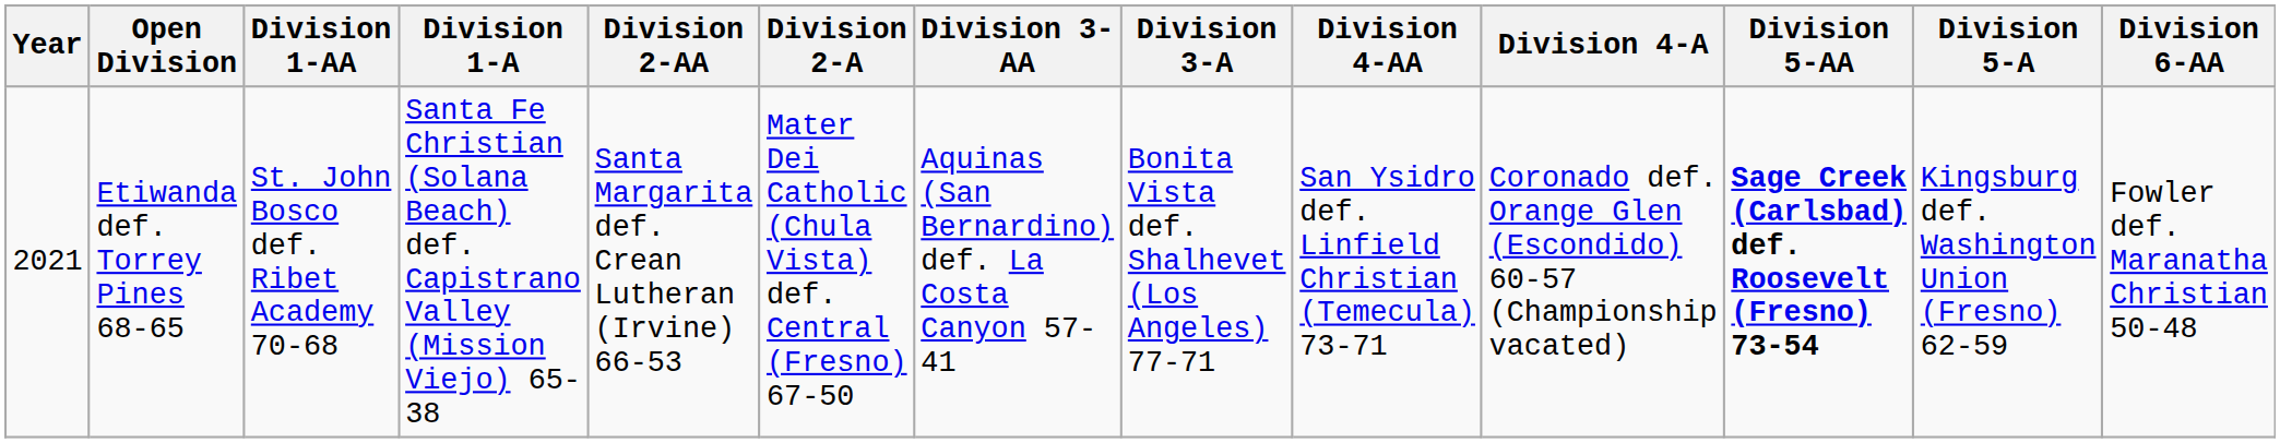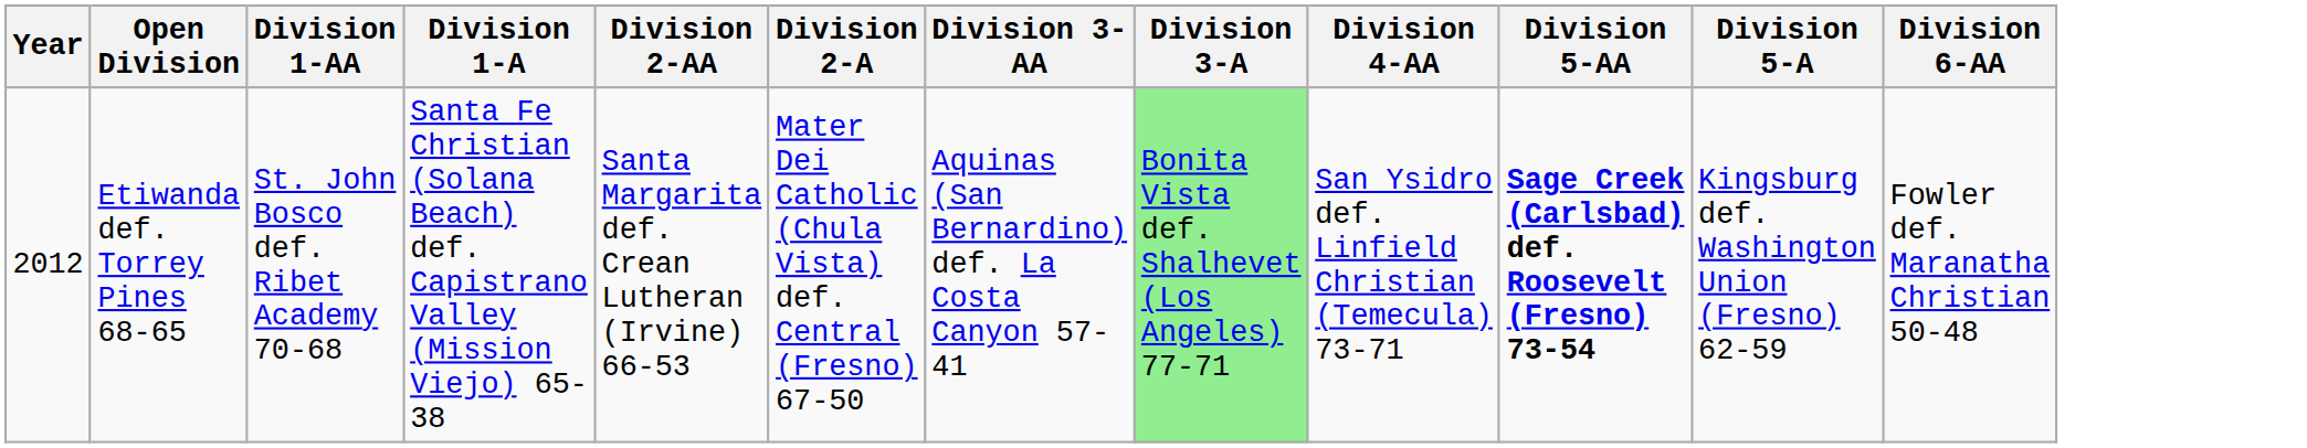 <table class="wikitable sortable">
 <tr>
 <th>Year</th>
 <th>Open Division</th>
 <th>Division 1-AA</th>
 <th>Division 1-A</th>
 <th>Division 2-AA</th>
 <th>Division 2-A</th>
 <th>Division 3-AA</th>
 <th>Division 3-A</th>
 <th>Division 4-AA</th>
-<th>Division 4-A</th>
 <th>Division 5-AA</th>
 <th>Division 5-A</th>
 <th>Division 6-AA</th>
 </tr>
 <tr>
-<td>2021</td>
+<td>2012</td>
 <td><a href='#'>Etiwanda</a> def. <a href='#'>Torrey Pines</a> 68-65</td>
 <td><a href='#'>St. John Bosco</a> def. <a href='#'>Ribet Academy</a> 70-68</td>
 <td><a href='#'>Santa Fe Christian (Solana Beach)</a> def. <a href='#'>Capistrano Valley (Mission Viejo)</a> 65-38</td>
 <td><a href='#'>Santa Margarita</a> def. Crean Lutheran (Irvine) 66-53</td>
 <td><a href='#'>Mater Dei Catholic (Chula Vista)</a> def. <a href='#'>Central (Fresno)</a> 67-50</td>
 <td><a href='#'>Aquinas (San Bernardino)</a> def. <a href='#'>La Costa Canyon</a> 57-41</td>
-<td><a href='#'>Bonita Vista</a> def. <a href='#'>Shalhevet (Los Angeles)</a> 77-71</td>
+<td style="background: lightgreen;"><a href='#'>Bonita Vista</a> def. <a href='#'>Shalhevet (Los Angeles)</a> 77-71</td>
 <td><a href='#'>San Ysidro</a> def. <a href='#'>Linfield Christian (Temecula)</a> 73-71</td>
-<td><a href='#'>Coronado</a> def. <a href='#'>Orange Glen (Escondido)</a> 60-57 (Championship vacated)</td>
 <td><strong><a href='#'>Sage Creek (Carlsbad)</a> def. <a href='#'>Roosevelt (Fresno)</a> 73-54</strong></td>
 <td><a href='#'>Kingsburg</a> def. <a href='#'>Washington Union (Fresno)</a> 62-59</td>
 <td>Fowler def. <a href='#'>Maranatha Christian</a> 50-48</td>
 </tr>
 </table>
